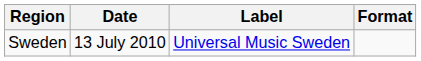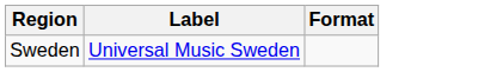 <table class="sortable wikitable">
 <tr>
 <th>Region</th>
-<th>Date</th>
 <th>Label</th>
 <th>Format</th>
 </tr>
 <tr>
 <td>Sweden</td>
-<td>13 July 2010</td>
 <td><a href='#'>Universal Music Sweden</a></td>
 <td></td>
 </tr>
 </table>
